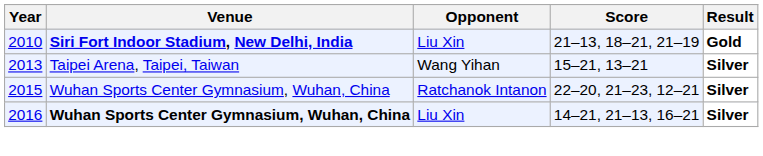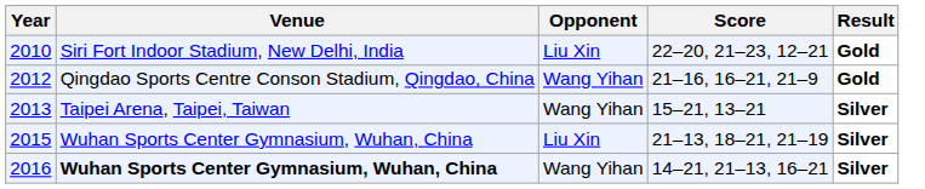 <table class="sortable wikitable" style="font-size: 90%">
 <tr>
 <th>Year</th>
 <th>Venue</th>
 <th>Opponent</th>
 <th>Score</th>
 <th>Result</th>
 </tr>
 <tr style="background:#ECF2FF">
 <td align="center"><a href='#'>2010</a></td>
-<td align="left"><strong><a href='#'>Siri Fort Indoor Stadium</a>, <a href='#'>New Delhi, India</a></strong></td>
+<td align="left"><a href='#'>Siri Fort Indoor Stadium</a>, <a href='#'>New Delhi, India</a></td>
 <td align="left"> <a href='#'>Liu Xin</a></td>
-<td align="left">21–13, 18–21, 21–19</td>
+<td align="left">22–20, 21–23, 12–21</td>
+<td style="text-align:left; background:white"> <strong>Gold</strong></td>
+</tr>
+<tr style="background:#ECF2FF">
+<td align="center"><a href='#'>2012</a></td>
+<td align="left">Qingdao Sports Centre Conson Stadium, <a href='#'>Qingdao, China</a></td>
+<td align="left"> <a href='#'>Wang Yihan</a></td>
+<td align="left">21–16, 16–21, 21–9</td>
 <td style="text-align:left; background:white"> <strong>Gold</strong></td>
 </tr>
 <tr style="background:#ECF2FF">
 <td align="center"><a href='#'>2013</a></td>
 <td align="left"><a href='#'>Taipei Arena</a>, <a href='#'>Taipei, Taiwan</a></td>
 <td align="left"> Wang Yihan</td>
 <td align="left">15–21, 13–21</td>
 <td style="text-align:left; background:white"> <strong>Silver</strong></td>
 </tr>
 <tr style="background:#ECF2FF">
 <td align="center"><a href='#'>2015</a></td>
 <td align="left"><a href='#'>Wuhan Sports Center Gymnasium</a>, <a href='#'>Wuhan, China</a></td>
-<td align="left"> <a href='#'>Ratchanok Intanon</a></td>
-<td align="left">22–20, 21–23, 12–21</td>
+<td align="left"> <a href='#'>Liu Xin</a></td>
+<td align="left">21–13, 18–21, 21–19</td>
 <td style="text-align:left; background:white"> <strong>Silver</strong></td>
 </tr>
 <tr style="background:#ECF2FF">
 <td align="center"><a href='#'>2016</a></td>
 <td align="left"><strong>Wuhan Sports Center Gymnasium, Wuhan, China</strong></td>
-<td align="left"> <a href='#'>Liu Xin</a></td>
+<td align="left"> Wang Yihan</td>
 <td align="left">14–21, 21–13, 16–21</td>
 <td style="text-align:left; background:white"> <strong>Silver</strong></td>
 </tr>
 </table>
